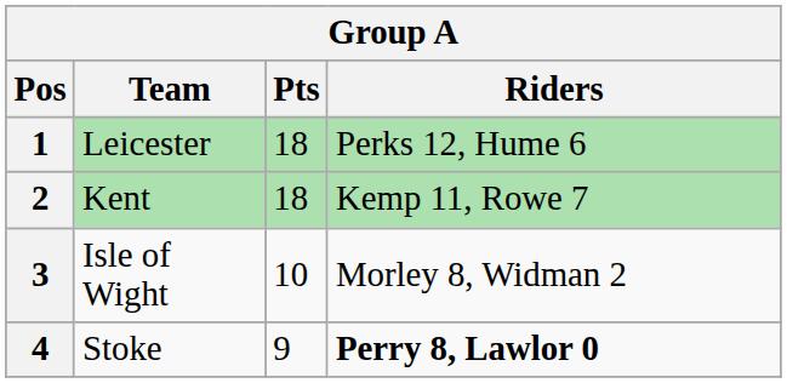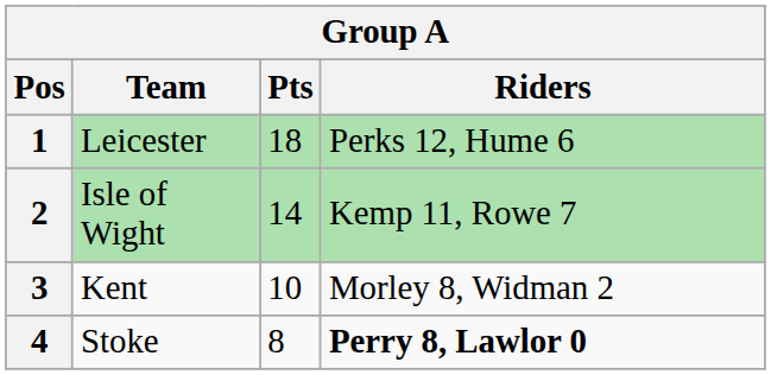 <table class="wikitable">
 <tr>
 <th colspan="4">Group A</th>
 </tr>
 <tr>
 <th width=20>Pos</th>
 <th width=80>Team</th>
 <th width=20>Pts</th>
 <th width=200>Riders</th>
 </tr>
 <tr style="background:#ACE1AF;">
 <th>1</th>
 <td>Leicester</td>
 <td>18</td>
 <td>Perks 12, Hume 6</td>
 </tr>
 <tr style="background:#ACE1AF;">
 <th>2</th>
-<td>Kent</td>
-<td>18</td>
+<td>Isle of Wight</td>
+<td>14</td>
 <td>Kemp 11, Rowe 7</td>
 </tr>
 <tr>
 <th>3</th>
-<td>Isle of Wight</td>
+<td>Kent</td>
 <td>10</td>
 <td>Morley 8, Widman 2</td>
 </tr>
 <tr>
 <th>4</th>
 <td>Stoke</td>
-<td>9</td>
+<td>8</td>
 <td><strong>Perry 8, Lawlor 0</strong></td>
 </tr>
 </table>
